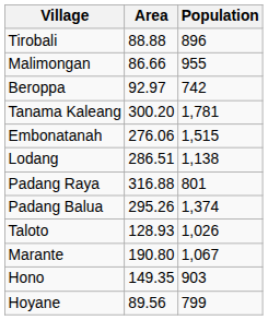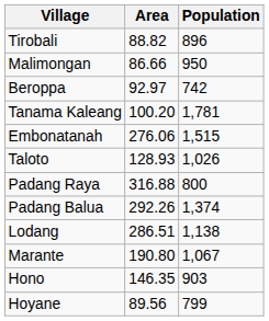 <table class="wikitable">
 <tr>
 <th>Village</th>
 <th>Area</th>
 <th>Population</th>
 </tr>
 <tr>
 <td>Tirobali</td>
-<td>88.88</td>
+<td>88.82</td>
 <td>896</td>
 </tr>
 <tr>
 <td>Malimongan</td>
 <td>86.66</td>
-<td>955</td>
+<td>950</td>
 </tr>
 <tr>
 <td>Beroppa</td>
 <td>92.97</td>
 <td>742</td>
 </tr>
 <tr>
 <td>Tanama Kaleang</td>
-<td>300.20</td>
+<td>100.20</td>
 <td>1,781</td>
 </tr>
 <tr>
 <td>Embonatanah</td>
 <td>276.06</td>
 <td>1,515</td>
 </tr>
 <tr>
-<td>Lodang</td>
-<td>286.51</td>
-<td>1,138</td>
+<td>Taloto</td>
+<td>128.93</td>
+<td>1,026</td>
 </tr>
 <tr>
 <td>Padang Raya</td>
 <td>316.88</td>
-<td>801</td>
+<td>800</td>
 </tr>
 <tr>
 <td>Padang Balua</td>
-<td>295.26</td>
+<td>292.26</td>
 <td>1,374</td>
 </tr>
 <tr>
-<td>Taloto</td>
-<td>128.93</td>
-<td>1,026</td>
+<td>Lodang</td>
+<td>286.51</td>
+<td>1,138</td>
 </tr>
 <tr>
 <td>Marante</td>
 <td>190.80</td>
 <td>1,067</td>
 </tr>
 <tr>
 <td>Hono</td>
-<td>149.35</td>
+<td>146.35</td>
 <td>903</td>
 </tr>
 <tr>
 <td>Hoyane</td>
 <td>89.56</td>
 <td>799</td>
 </tr>
 </table>
